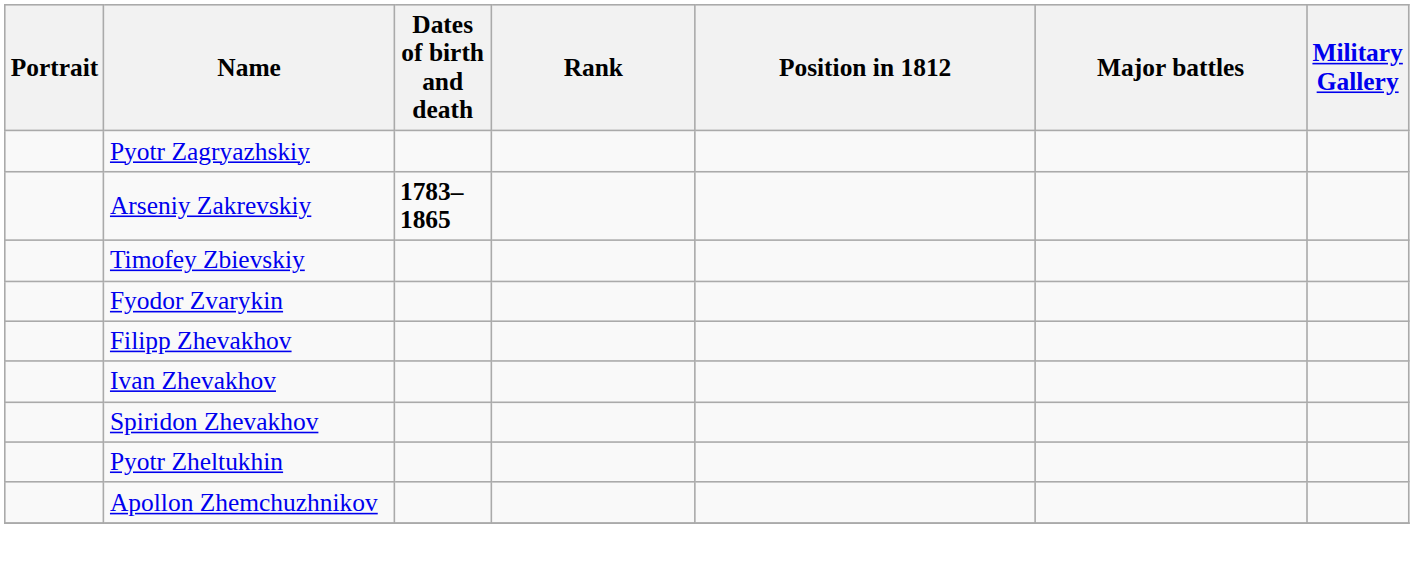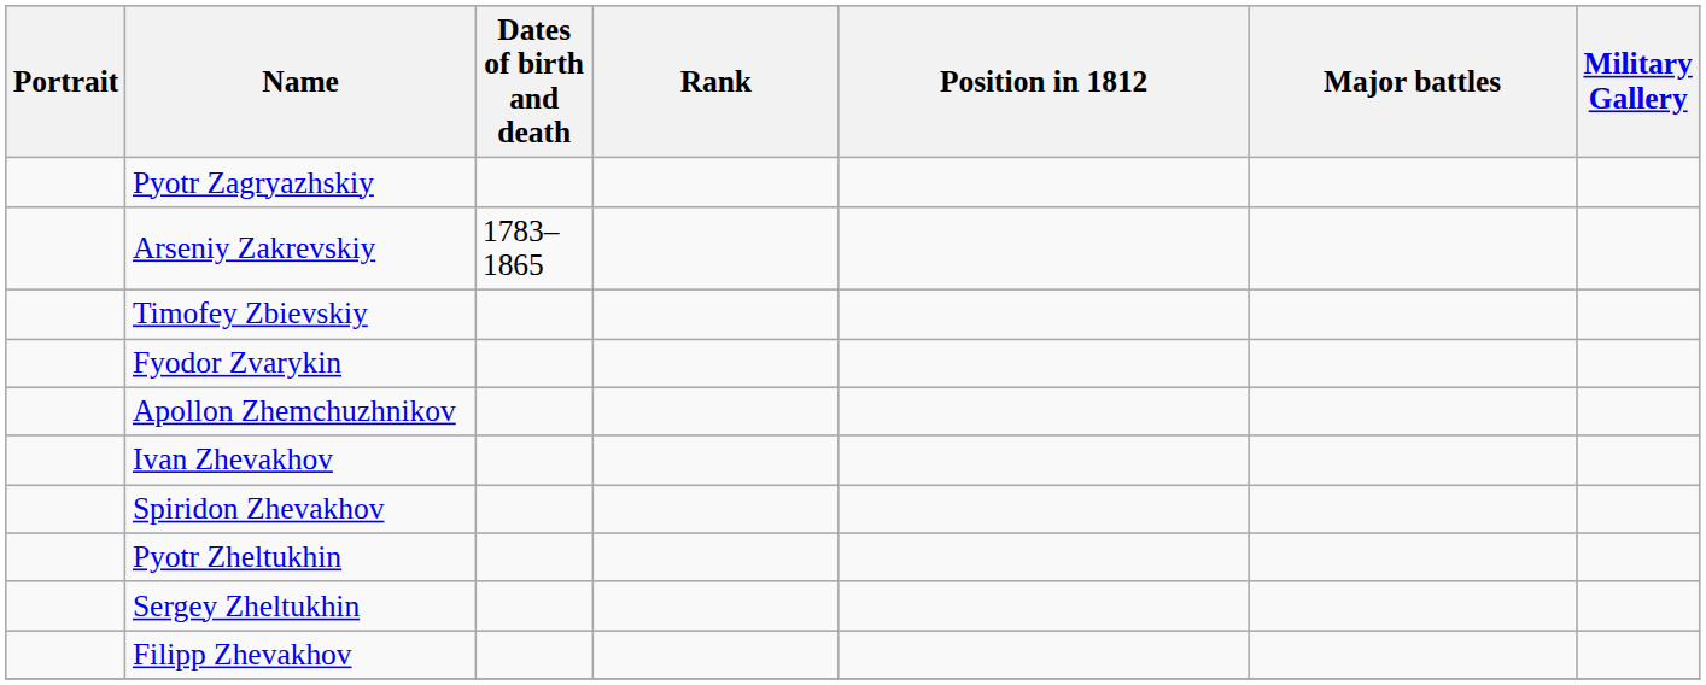 <table width=100% class="wikitable">
 <tr>
 <th width=7%>Portrait</th>
 <th width=21%>Name</th>
 <th width=7%>Dates of birth and death</th>
 <th width=15%>Rank</th>
 <th width=25%>Position in 1812</th>
 <th width=20%>Major battles</th>
 <th width=5%><a href='#'>Military Gallery</a></th>
 </tr>
 <tr>
 <td></td>
 <td><a href='#'>Pyotr Zagryazhskiy</a></td>
 <td></td>
 <td></td>
 <td></td>
 <td></td>
 <td></td>
 </tr>
 <tr>
 <td></td>
 <td><a href='#'>Arseniy Zakrevskiy</a></td>
-<td><strong>1783–1865</strong></td>
+<td>1783–1865</td>
 <td></td>
 <td></td>
 <td></td>
 <td></td>
 </tr>
 <tr>
 <td></td>
 <td><a href='#'>Timofey Zbievskiy</a></td>
 <td></td>
 <td></td>
 <td></td>
 <td></td>
 <td></td>
 </tr>
 <tr>
 <td></td>
 <td><a href='#'>Fyodor Zvarykin</a></td>
 <td></td>
 <td></td>
 <td></td>
 <td></td>
 <td></td>
 </tr>
 <tr>
 <td></td>
-<td><a href='#'>Filipp Zhevakhov</a></td>
+<td><a href='#'>Apollon Zhemchuzhnikov</a></td>
 <td></td>
 <td></td>
 <td></td>
 <td></td>
 <td></td>
 </tr>
 <tr>
 <td></td>
 <td><a href='#'>Ivan Zhevakhov</a></td>
 <td></td>
 <td></td>
 <td></td>
 <td></td>
 <td></td>
 </tr>
 <tr>
 <td></td>
 <td><a href='#'>Spiridon Zhevakhov</a></td>
 <td></td>
 <td></td>
 <td></td>
 <td></td>
 <td></td>
 </tr>
 <tr>
 <td></td>
 <td><a href='#'>Pyotr Zheltukhin</a></td>
 <td></td>
 <td></td>
 <td></td>
 <td></td>
 <td></td>
 </tr>
 <tr>
 <td></td>
-<td><a href='#'>Apollon Zhemchuzhnikov</a></td>
+<td><a href='#'>Sergey Zheltukhin</a></td>
+<td></td>
+<td></td>
+<td></td>
+<td></td>
+<td></td>
+</tr>
+<tr>
+<td></td>
+<td><a href='#'>Filipp Zhevakhov</a></td>
 <td></td>
 <td></td>
 <td></td>
 <td></td>
 <td></td>
 </tr>
 <tr>
 </tr>
 </table>
